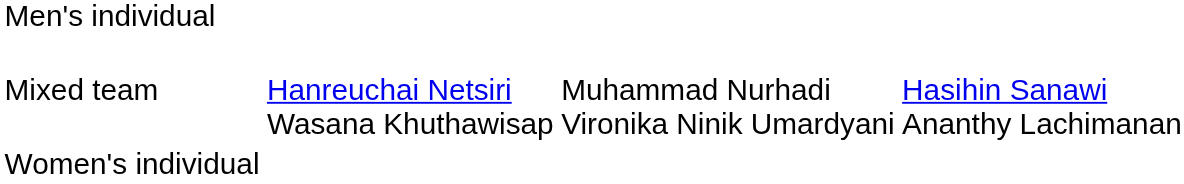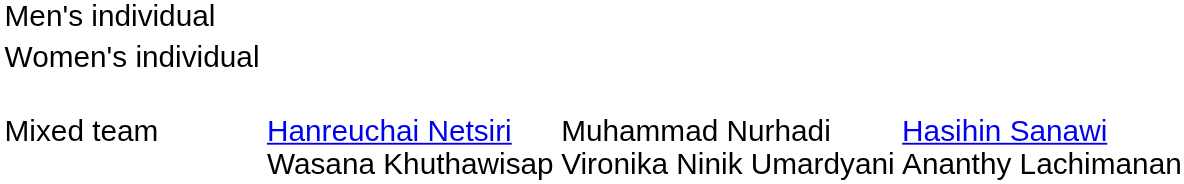 <table>
 <tr>
 <td>Men's individual</td>
+<td></td>
+<td></td>
+<td></td>
+</tr>
+<tr>
+<td>Women's individual</td>
 <td></td>
 <td></td>
 <td></td>
 </tr>
 <tr>
 <td>Mixed team</td>
 <td><br><a href='#'>Hanreuchai Netsiri</a><br>Wasana Khuthawisap</td>
 <td><br>Muhammad Nurhadi<br>Vironika Ninik Umardyani</td>
 <td><br><a href='#'>Hasihin Sanawi</a><br>Ananthy Lachimanan</td>
 </tr>
-<tr>
-<td>Women's individual</td>
-<td></td>
-<td></td>
-<td></td>
-</tr>
 </table>
